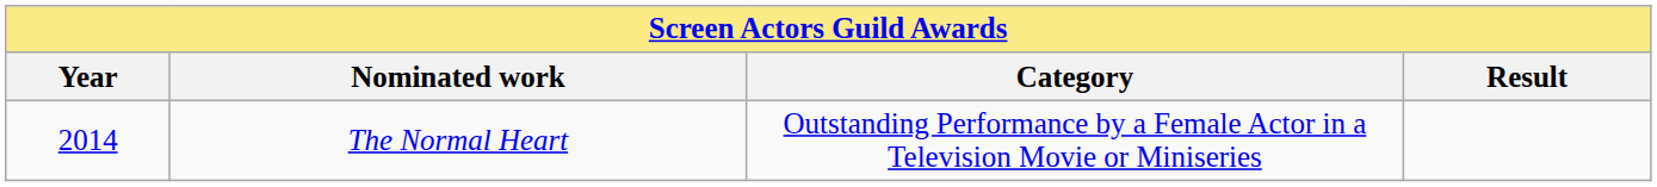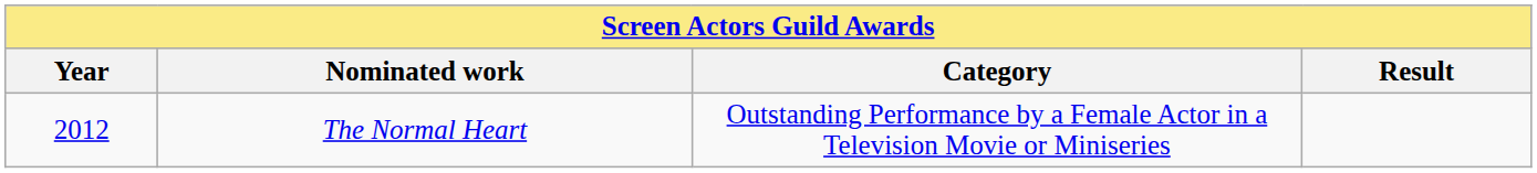 <table width="70%" class="wikitable sortable">
 <tr>
 <th colspan="4" - style="background:#FAEB86;" align="center"><a href='#'>Screen Actors Guild Awards</a></th>
 </tr>
 <tr>
 <th width="10%">Year</th>
 <th width="35%">Nominated work</th>
 <th width="40%">Category</th>
 <th width="15%">Result</th>
 </tr>
 <tr>
-<td align="center"><a href='#'>2014</a></td>
+<td align="center"><a href='#'>2012</a></td>
 <td align="center"><em><a href='#'>The Normal Heart</a></em></td>
 <td align="center"><a href='#'>Outstanding Performance by a Female Actor in a Television Movie or Miniseries</a></td>
 <td></td>
 </tr>
 </table>
